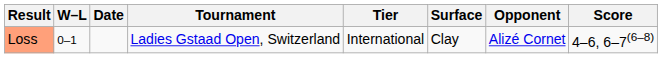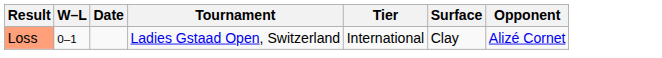 <table class="sortable wikitable">
 <tr>
 <th>Result</th>
 <th class="unsortable">W–L</th>
 <th>Date</th>
 <th>Tournament</th>
 <th>Tier</th>
 <th>Surface</th>
 <th>Opponent</th>
-<th class="unsortable">Score</th>
 </tr>
 <tr>
 <td style="background:#ffa07a;">Loss</td>
 <td><small>0–1</small></td>
 <td><a href='#'></a></td>
 <td><a href='#'>Ladies Gstaad Open</a>, Switzerland</td>
 <td>International</td>
 <td>Clay</td>
 <td> <a href='#'>Alizé Cornet</a></td>
-<td>4–6, 6–7<sup>(6–8)</sup></td>
 </tr>
 </table>
